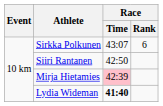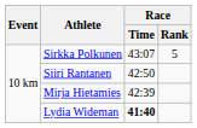 <table class="wikitable" border="1" style="font-size:90%">
 <tr>
 <th rowspan=2>Event</th>
 <th rowspan=2>Athlete</th>
 <th colspan=2>Race</th>
 </tr>
 <tr>
 <th>Time</th>
 <th>Rank</th>
 </tr>
 <tr>
 <td rowspan=4>10 km</td>
 <td><a href='#'>Sirkka Polkunen</a></td>
 <td align=center>43:07</td>
-<td align=center>6</td>
+<td align=center>5</td>
 </tr>
 <tr>
 <td><a href='#'>Siiri Rantanen</a></td>
 <td align=center>42:50</td>
 <td align=center></td>
 </tr>
 <tr>
 <td><a href='#'>Mirja Hietamies</a></td>
-<td align=center style="background: pink;">42:39</td>
+<td align=center>42:39</td>
 <td align=center></td>
 </tr>
 <tr>
 <td><a href='#'>Lydia Wideman</a></td>
 <td align=center><strong>41:40</strong></td>
 <td align=center></td>
 </tr>
 </table>
